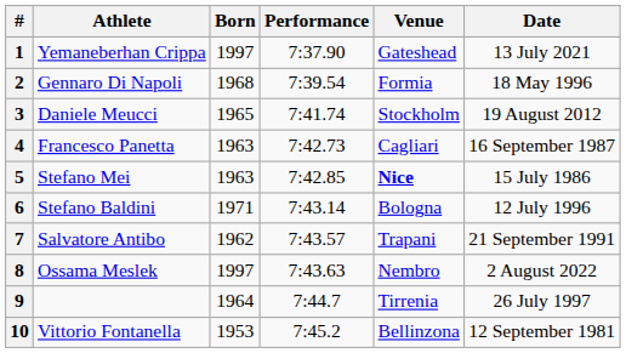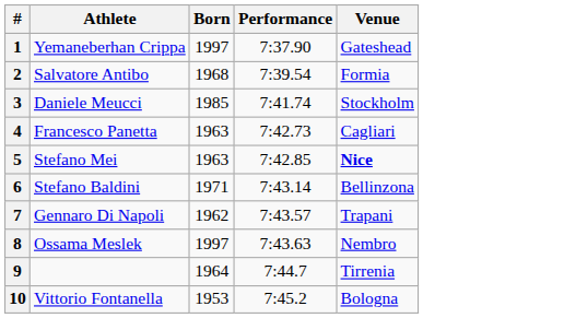 <table class="wikitable" style="font-size:90%; text-align:center;">
 <tr>
 <th>#</th>
 <th>Athlete</th>
 <th>Born</th>
 <th>Performance</th>
 <th>Venue</th>
-<th>Date</th>
 </tr>
 <tr>
 <th>1</th>
 <td align=left><a href='#'>Yemaneberhan Crippa</a></td>
 <td>1997</td>
 <td>7:37.90</td>
 <td align=left> <a href='#'>Gateshead</a></td>
-<td>13 July 2021</td>
 </tr>
 <tr>
 <th>2</th>
-<td align=left><a href='#'>Gennaro Di Napoli</a></td>
+<td align=left><a href='#'>Salvatore Antibo</a></td>
 <td>1968</td>
 <td>7:39.54</td>
 <td align=left> <a href='#'>Formia</a></td>
-<td>18 May 1996</td>
 </tr>
 <tr>
 <th>3</th>
 <td align=left><a href='#'>Daniele Meucci</a></td>
-<td>1965</td>
+<td>1985</td>
 <td>7:41.74</td>
 <td align=left> <a href='#'>Stockholm</a></td>
-<td>19 August 2012</td>
 </tr>
 <tr>
 <th>4</th>
 <td align=left><a href='#'>Francesco Panetta</a></td>
 <td>1963</td>
 <td>7:42.73</td>
 <td align=left> <a href='#'>Cagliari</a></td>
-<td>16 September 1987</td>
 </tr>
 <tr>
 <th>5</th>
 <td align=left><a href='#'>Stefano Mei</a></td>
 <td>1963</td>
 <td>7:42.85</td>
 <td align=left><strong> <a href='#'>Nice</a></strong></td>
-<td>15 July 1986</td>
 </tr>
 <tr>
 <th>6</th>
 <td align=left><a href='#'>Stefano Baldini</a></td>
 <td>1971</td>
 <td>7:43.14</td>
-<td align=left> <a href='#'>Bologna</a></td>
-<td>12 July 1996</td>
+<td align=left> <a href='#'>Bellinzona</a></td>
 </tr>
 <tr>
 <th>7</th>
-<td align=left><a href='#'>Salvatore Antibo</a></td>
+<td align=left><a href='#'>Gennaro Di Napoli</a></td>
 <td>1962</td>
 <td>7:43.57</td>
 <td align=left> <a href='#'>Trapani</a></td>
-<td>21 September 1991</td>
 </tr>
 <tr>
 <th>8</th>
 <td align=left><a href='#'>Ossama Meslek</a></td>
 <td>1997</td>
 <td>7:43.63</td>
 <td align=left> <a href='#'>Nembro</a></td>
-<td>2 August 2022</td>
 </tr>
 <tr>
 <th>9</th>
 <td align=left></td>
 <td>1964</td>
 <td>7:44.7</td>
 <td align=left> <a href='#'>Tirrenia</a></td>
-<td>26 July 1997</td>
 </tr>
 <tr>
 <th>10</th>
 <td align=left><a href='#'>Vittorio Fontanella</a></td>
 <td>1953</td>
 <td>7:45.2</td>
-<td align=left> <a href='#'>Bellinzona</a></td>
-<td>12 September 1981</td>
+<td align=left> <a href='#'>Bologna</a></td>
 </tr>
 </table>
